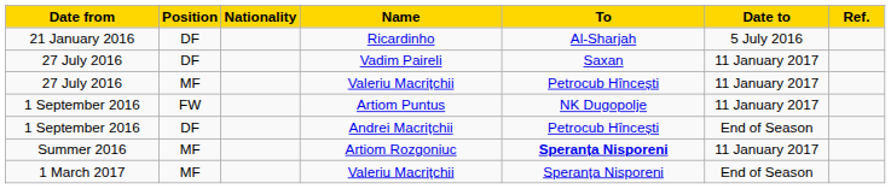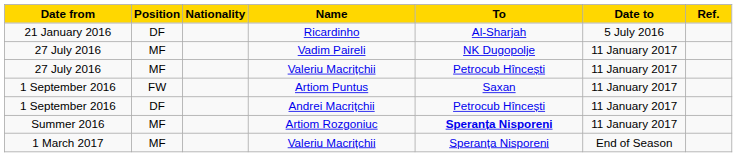 <table class="wikitable" style="text-align:center; font-size:90%; ">
 <tr>
 <th style="background:gold; color:black; width:150px;">Date from</th>
 <th style="background:gold; color:black; width:50px;">Position</th>
 <th style="background:gold; color:black; width:50px;">Nationality</th>
 <th style="background:gold; color:black; width:200px;">Name</th>
 <th style="background:gold; color:black; width:200px;">To</th>
 <th style="background:gold; color:black; width:120px;">Date to</th>
 <th style="background:gold; color:black; width:50px;">Ref.</th>
 </tr>
 <tr>
 <td>21 January 2016</td>
 <td>DF</td>
 <td></td>
 <td><a href='#'>Ricardinho</a></td>
 <td><a href='#'>Al-Sharjah</a></td>
 <td>5 July 2016</td>
 <td></td>
 </tr>
 <tr>
 <td>27 July 2016</td>
-<td>DF</td>
+<td>MF</td>
 <td></td>
 <td><a href='#'>Vadim Paireli</a></td>
-<td><a href='#'>Saxan</a></td>
+<td><a href='#'>NK Dugopolje</a></td>
 <td>11 January 2017</td>
 <td></td>
 </tr>
 <tr>
 <td>27 July 2016</td>
 <td>MF</td>
 <td></td>
 <td><a href='#'>Valeriu Macrițchii</a></td>
 <td><a href='#'>Petrocub Hîncești</a></td>
 <td>11 January 2017</td>
 <td></td>
 </tr>
 <tr>
 <td>1 September 2016</td>
 <td>FW</td>
 <td></td>
 <td><a href='#'>Artiom Puntus</a></td>
-<td><a href='#'>NK Dugopolje</a></td>
+<td><a href='#'>Saxan</a></td>
 <td>11 January 2017</td>
 <td></td>
 </tr>
 <tr>
 <td>1 September 2016</td>
 <td>DF</td>
 <td></td>
 <td><a href='#'>Andrei Macrițchii</a></td>
 <td><a href='#'>Petrocub Hîncești</a></td>
-<td>End of Season</td>
+<td>11 January 2017</td>
 <td></td>
 </tr>
 <tr>
 <td>Summer 2016</td>
 <td>MF</td>
 <td></td>
 <td><a href='#'>Artiom Rozgoniuc</a></td>
 <td><strong><a href='#'>Speranța Nisporeni</a></strong></td>
 <td>11 January 2017</td>
 <td></td>
 </tr>
 <tr>
 <td>1 March 2017</td>
 <td>MF</td>
 <td></td>
 <td><a href='#'>Valeriu Macrițchii</a></td>
 <td><a href='#'>Speranța Nisporeni</a></td>
 <td>End of Season</td>
 <td></td>
 </tr>
 </table>
